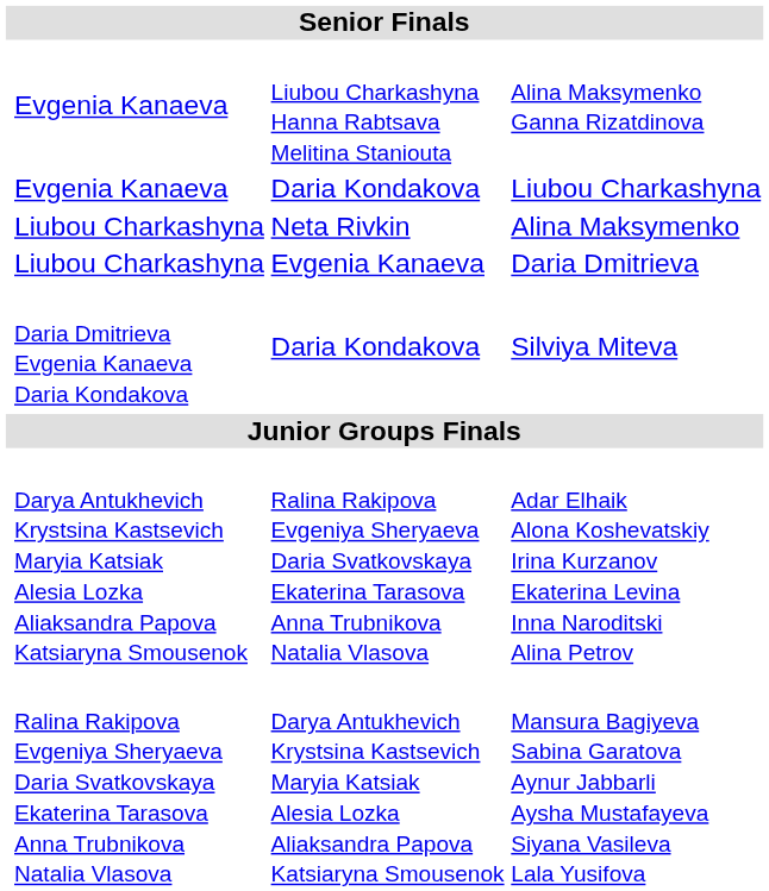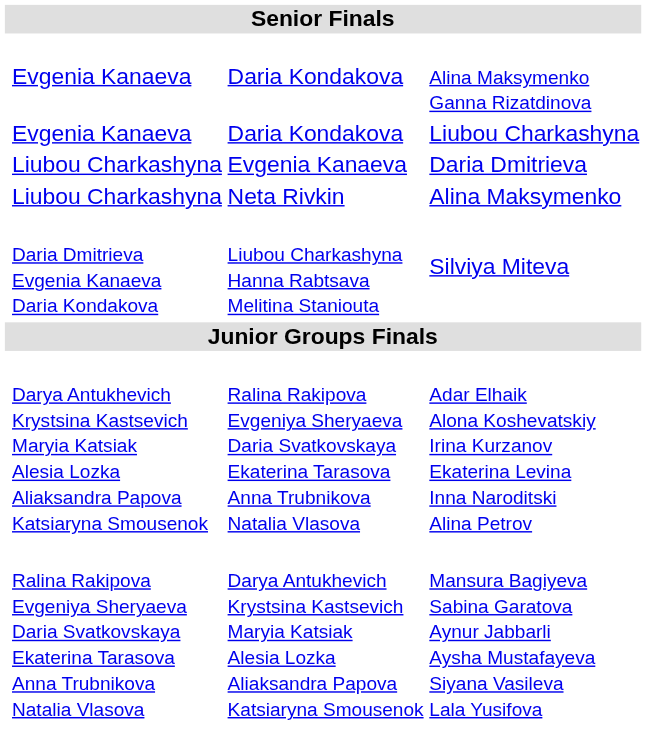 <table>
 <tr bgcolor="DFDFDF">
 <td colspan="4" align="center"><strong>Senior Finals</strong></td>
 </tr>
 <tr>
 <th scope=row style="text-align:left"><br></th>
 <td><a href='#'>Evgenia Kanaeva</a><br><small></small></td>
-<td valign="top"><br><small><a href='#'>Liubou Charkashyna</a><br><a href='#'>Hanna Rabtsava</a><br><a href='#'>Melitina Staniouta</a></small></td>
+<td><a href='#'>Daria Kondakova</a><br><small></small></td>
 <td valign="top"><br><small><a href='#'>Alina Maksymenko</a><br><a href='#'>Ganna Rizatdinova</a></small></td>
 </tr>
 <tr>
 <th scope=row style="text-align:left"><br></th>
 <td><a href='#'>Evgenia Kanaeva</a><br><small></small></td>
 <td><a href='#'>Daria Kondakova</a><br><small></small></td>
 <td><a href='#'>Liubou Charkashyna</a><br><small></small></td>
 </tr>
 <tr>
 <th scope=row style="text-align:left"><br></th>
 <td><a href='#'>Liubou Charkashyna</a><br><small></small></td>
+<td><a href='#'>Evgenia Kanaeva</a><br><small></small></td>
+<td><a href='#'>Daria Dmitrieva</a><br><small></small></td>
+</tr>
+<tr>
+<th scope=row style="text-align:left"><br></th>
+<td><a href='#'>Liubou Charkashyna</a><br><small></small></td>
 <td><a href='#'>Neta Rivkin</a><br><small></small></td>
 <td><a href='#'>Alina Maksymenko</a><br><small></small></td>
 </tr>
 <tr>
 <th scope=row style="text-align:left"><br></th>
-<td><a href='#'>Liubou Charkashyna</a><br><small></small></td>
-<td><a href='#'>Evgenia Kanaeva</a><br><small></small></td>
-<td><a href='#'>Daria Dmitrieva</a><br><small></small></td>
-</tr>
-<tr>
-<th scope=row style="text-align:left"><br></th>
 <td valign="top"><br><small><a href='#'>Daria Dmitrieva</a><br><a href='#'>Evgenia Kanaeva</a><br><a href='#'>Daria Kondakova</a></small></td>
-<td><a href='#'>Daria Kondakova</a><br><small></small></td>
+<td valign="top"><br><small><a href='#'>Liubou Charkashyna</a><br><a href='#'>Hanna Rabtsava</a><br><a href='#'>Melitina Staniouta</a></small></td>
 <td><a href='#'>Silviya Miteva</a><br><small></small></td>
 </tr>
 <tr bgcolor="DFDFDF">
 <td colspan="4" align="center"><strong>Junior Groups Finals</strong></td>
 </tr>
 <tr>
 <th scope=row style="text-align:left"><br></th>
 <td valign="top"><br><small><a href='#'>Darya Antukhevich</a><br><a href='#'>Krystsina Kastsevich</a><br><a href='#'>Maryia Katsiak</a><br><a href='#'>Alesia Lozka</a><br><a href='#'>Aliaksandra Papova</a><br><a href='#'>Katsiaryna Smousenok</a></small></td>
 <td valign="top"><br><small><a href='#'>Ralina Rakipova</a><br><a href='#'>Evgeniya Sheryaeva</a><br><a href='#'>Daria Svatkovskaya</a><br><a href='#'>Ekaterina Tarasova</a><br><a href='#'>Anna Trubnikova</a><br><a href='#'>Natalia Vlasova</a></small></td>
 <td valign="top"><br><small><a href='#'>Adar Elhaik</a><br><a href='#'>Alona Koshevatskiy</a><br><a href='#'>Irina Kurzanov</a><br><a href='#'>Ekaterina Levina</a><br><a href='#'>Inna Naroditski</a><br><a href='#'>Alina Petrov</a></small></td>
 </tr>
 <tr>
 <th scope=row style="text-align:left"><br></th>
 <td valign="top"><br><small><a href='#'>Ralina Rakipova</a><br><a href='#'>Evgeniya Sheryaeva</a><br><a href='#'>Daria Svatkovskaya</a><br><a href='#'>Ekaterina Tarasova</a><br><a href='#'>Anna Trubnikova</a><br><a href='#'>Natalia Vlasova</a></small></td>
 <td valign="top"><br><small><a href='#'>Darya Antukhevich</a><br><a href='#'>Krystsina Kastsevich</a><br><a href='#'>Maryia Katsiak</a><br><a href='#'>Alesia Lozka</a><br><a href='#'>Aliaksandra Papova</a><br><a href='#'>Katsiaryna Smousenok</a></small></td>
 <td valign="top"><br><small><a href='#'>Mansura Bagiyeva</a><br><a href='#'>Sabina Garatova</a><br><a href='#'>Aynur Jabbarli</a><br><a href='#'>Aysha Mustafayeva</a><br><a href='#'>Siyana Vasileva</a><br><a href='#'>Lala Yusifova</a></small></td>
 </tr>
 </table>
